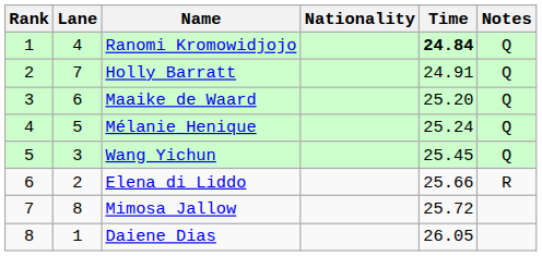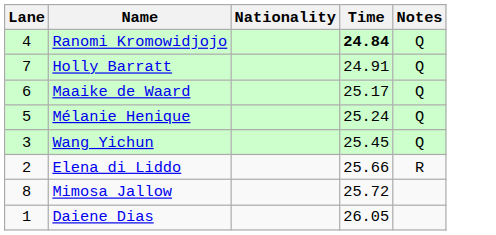 <table class="wikitable sortable" style="text-align:center">
 <tr>
-<th>Rank</th>
 <th>Lane</th>
 <th>Name</th>
 <th>Nationality</th>
 <th>Time</th>
 <th>Notes</th>
 </tr>
 <tr bgcolor=ccffcc>
-<td>1</td>
 <td>4</td>
 <td align=left><a href='#'>Ranomi Kromowidjojo</a></td>
 <td align=left></td>
 <td><strong>24.84</strong></td>
 <td>Q</td>
 </tr>
 <tr bgcolor=ccffcc>
-<td>2</td>
 <td>7</td>
 <td align=left><a href='#'>Holly Barratt</a></td>
 <td align=left></td>
 <td>24.91</td>
 <td>Q</td>
 </tr>
 <tr bgcolor=ccffcc>
-<td>3</td>
 <td>6</td>
 <td align=left><a href='#'>Maaike de Waard</a></td>
 <td align=left></td>
-<td>25.20</td>
+<td>25.17</td>
 <td>Q</td>
 </tr>
 <tr bgcolor=ccffcc>
-<td>4</td>
 <td>5</td>
 <td align=left><a href='#'>Mélanie Henique</a></td>
 <td align=left></td>
 <td>25.24</td>
 <td>Q</td>
 </tr>
 <tr bgcolor=ccffcc>
-<td>5</td>
 <td>3</td>
 <td align=left><a href='#'>Wang Yichun</a></td>
 <td align=left></td>
 <td>25.45</td>
 <td>Q</td>
 </tr>
 <tr>
-<td>6</td>
 <td>2</td>
 <td align=left><a href='#'>Elena di Liddo</a></td>
 <td align=left></td>
 <td>25.66</td>
 <td>R</td>
 </tr>
 <tr>
-<td>7</td>
 <td>8</td>
 <td align=left><a href='#'>Mimosa Jallow</a></td>
 <td align=left></td>
 <td>25.72</td>
 <td></td>
 </tr>
 <tr>
-<td>8</td>
 <td>1</td>
 <td align=left><a href='#'>Daiene Dias</a></td>
 <td align=left></td>
 <td>26.05</td>
 <td></td>
 </tr>
 </table>
